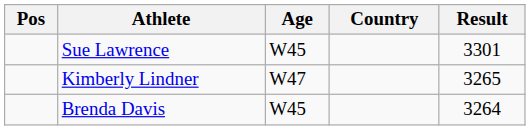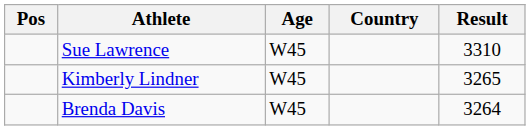 <table class="wikitable"  style="text-align:center; width:50%;">
 <tr>
 <th>Pos</th>
 <th>Athlete</th>
 <th>Age</th>
 <th>Country</th>
 <th>Result</th>
 </tr>
 <tr>
 <td align=center></td>
 <td align=left><a href='#'>Sue Lawrence</a></td>
 <td align=left>W45</td>
 <td align=left></td>
-<td>3301</td>
+<td>3310</td>
 </tr>
 <tr>
 <td align=center></td>
 <td align=left><a href='#'>Kimberly Lindner</a></td>
-<td align=left>W47</td>
+<td align=left>W45</td>
 <td align=left></td>
 <td>3265</td>
 </tr>
 <tr>
 <td align=center></td>
 <td align=left><a href='#'>Brenda Davis</a></td>
 <td align=left>W45</td>
 <td align=left></td>
 <td>3264</td>
 </tr>
 </table>
